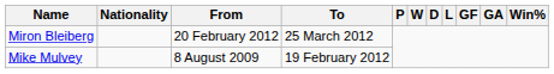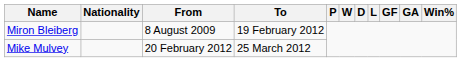 <table class="wikitable plainrowheaders sortable" style="text-align:center">
 <tr>
 <th>Name</th>
 <th>Nationality</th>
 <th>From</th>
 <th class="unsortable">To</th>
 <th>P</th>
 <th>W</th>
 <th>D</th>
 <th>L</th>
 <th>GF</th>
 <th>GA</th>
 <th>Win%</th>
 </tr>
 <tr>
 <td scope=row style=text-align:left><a href='#'>Miron Bleiberg</a></td>
 <td align=left></td>
-<td align=left>20 February 2012</td>
-<td align=left>25 March 2012<br></td>
+<td align=left>8 August 2009</td>
+<td align=left>19 February 2012<br></td>
 </tr>
 <tr>
 <td scope=row style=text-align:left><a href='#'>Mike Mulvey</a></td>
 <td align=left></td>
-<td align=left>8 August 2009</td>
-<td align=left>19 February 2012<br></td>
+<td align=left>20 February 2012</td>
+<td align=left>25 March 2012<br></td>
 </tr>
 </table>
